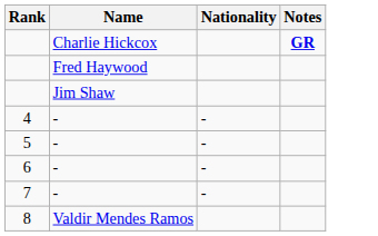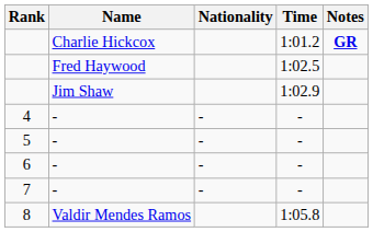 <table class="wikitable sortable" style="text-align:center">
 <tr>
 <th>Rank</th>
 <th>Name</th>
 <th>Nationality</th>
+<th>Time</th>
 <th>Notes</th>
 </tr>
 <tr>
 <td></td>
 <td align=left><a href='#'>Charlie Hickcox</a></td>
 <td align=left></td>
+<td>1:01.2</td>
 <td><strong><a href='#'>GR</a></strong></td>
 </tr>
 <tr>
 <td></td>
 <td align=left><a href='#'>Fred Haywood</a></td>
 <td align=left></td>
+<td>1:02.5</td>
 <td></td>
 </tr>
 <tr>
 <td></td>
 <td align=left><a href='#'>Jim Shaw</a></td>
 <td align=left></td>
+<td>1:02.9</td>
 <td></td>
 </tr>
 <tr>
 <td>4</td>
 <td align=left>-</td>
 <td align=left>-</td>
+<td>-</td>
 <td></td>
 </tr>
 <tr>
 <td>5</td>
 <td align=left>-</td>
 <td align=left>-</td>
+<td>-</td>
 <td></td>
 </tr>
 <tr>
 <td>6</td>
 <td align=left>-</td>
 <td align=left>-</td>
+<td>-</td>
 <td></td>
 </tr>
 <tr>
 <td>7</td>
 <td align=left>-</td>
 <td align=left>-</td>
+<td>-</td>
 <td></td>
 </tr>
 <tr>
 <td>8</td>
 <td align=left><a href='#'>Valdir Mendes Ramos</a></td>
 <td align=left></td>
+<td>1:05.8</td>
 <td></td>
 </tr>
 </table>
